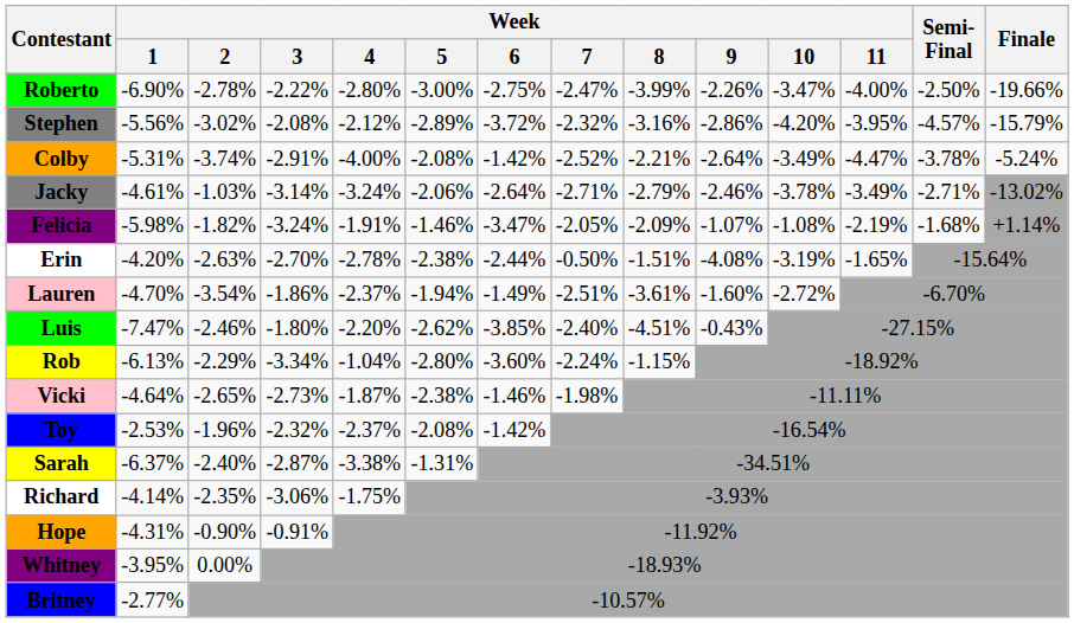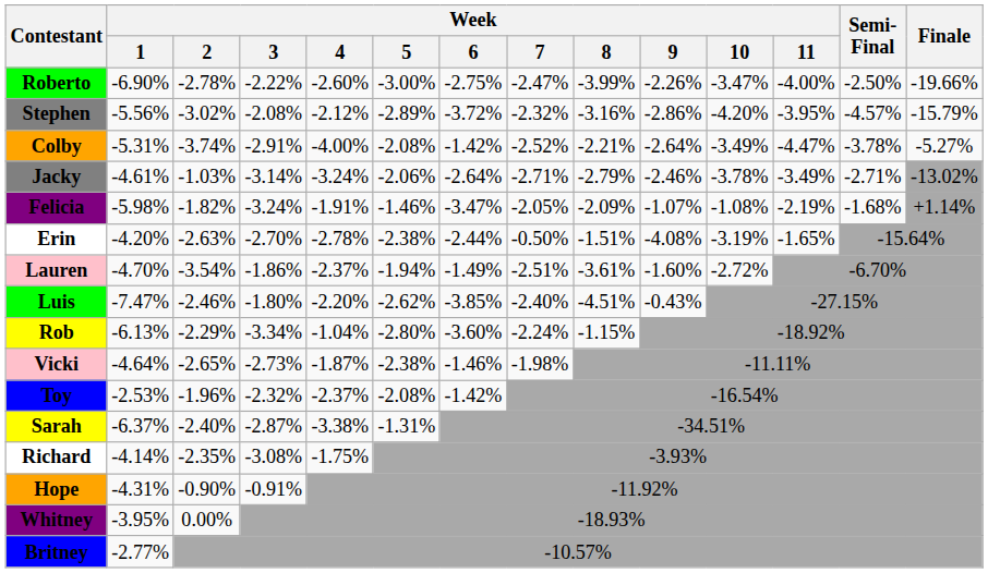 <table class="wikitable" style="text-align:center; margin:auto;">
 <tr>
 <th rowspan="2">Contestant</th>
 <th colspan="11">Week</th>
 <th rowspan="2">Semi-<br>Final</th>
 <th rowspan="2">Finale</th>
 </tr>
 <tr>
 <th>1</th>
 <th>2</th>
 <th>3</th>
 <th>4</th>
 <th>5</th>
 <th>6</th>
 <th>7</th>
 <th>8</th>
 <th>9</th>
 <th>10</th>
 <th>11</th>
 </tr>
 <tr>
 <td style="background:lime;"><span><strong>Roberto</strong></span></td>
 <td>-6.90%</td>
 <td>-2.78%</td>
 <td>-2.22%</td>
-<td>-2.80%</td>
+<td>-2.60%</td>
 <td>-3.00%</td>
 <td>-2.75%</td>
 <td>-2.47%</td>
 <td>-3.99%</td>
 <td>-2.26%</td>
 <td>-3.47%</td>
 <td>-4.00%</td>
 <td>-2.50%</td>
 <td>-19.66%</td>
 </tr>
 <tr>
 <td style="background:gray;"><span><strong>Stephen</strong></span></td>
 <td>-5.56%</td>
 <td>-3.02%</td>
 <td>-2.08%</td>
 <td>-2.12%</td>
 <td>-2.89%</td>
 <td>-3.72%</td>
 <td>-2.32%</td>
 <td>-3.16%</td>
 <td>-2.86%</td>
 <td>-4.20%</td>
 <td>-3.95%</td>
 <td>-4.57%</td>
 <td>-15.79%</td>
 </tr>
 <tr>
 <td style="background:orange;"><strong>Colby</strong></td>
 <td>-5.31%</td>
 <td>-3.74%</td>
 <td>-2.91%</td>
 <td>-4.00%</td>
 <td>-2.08%</td>
 <td>-1.42%</td>
 <td>-2.52%</td>
 <td>-2.21%</td>
 <td>-2.64%</td>
 <td>-3.49%</td>
 <td>-4.47%</td>
 <td>-3.78%</td>
-<td>-5.24%</td>
+<td>-5.27%</td>
 </tr>
 <tr>
 <td style="background:gray;"><span><strong>Jacky</strong></span></td>
 <td>-4.61%</td>
 <td>-1.03%</td>
 <td>-3.14%</td>
 <td>-3.24%</td>
 <td>-2.06%</td>
 <td>-2.64%</td>
 <td>-2.71%</td>
 <td>-2.79%</td>
 <td>-2.46%</td>
 <td>-3.78%</td>
 <td>-3.49%</td>
 <td>-2.71%</td>
 <td style="background:darkgrey;" colspan="1">-13.02%</td>
 </tr>
 <tr>
 <td style="background:purple;"><span><strong>Felicia</strong></span></td>
 <td>-5.98%</td>
 <td>-1.82%</td>
 <td>-3.24%</td>
 <td>-1.91%</td>
 <td>-1.46%</td>
 <td>-3.47%</td>
 <td>-2.05%</td>
 <td>-2.09%</td>
 <td>-1.07%</td>
 <td>-1.08%</td>
 <td>-2.19%</td>
 <td>-1.68%</td>
 <td style="background:darkgrey;" colspan="1">+1.14%</td>
 </tr>
 <tr>
 <td style="background:white;"><span><strong>Erin</strong></span></td>
 <td>-4.20%</td>
 <td>-2.63%</td>
 <td>-2.70%</td>
 <td>-2.78%</td>
 <td>-2.38%</td>
 <td>-2.44%</td>
 <td>-0.50%</td>
 <td>-1.51%</td>
 <td>-4.08%</td>
 <td>-3.19%</td>
 <td>-1.65%</td>
 <td style="background:darkgrey;" colspan="2">-15.64%</td>
 </tr>
 <tr>
 <td style="background:pink;"><span><strong>Lauren</strong></span></td>
 <td>-4.70%</td>
 <td>-3.54%</td>
 <td>-1.86%</td>
 <td>-2.37%</td>
 <td>-1.94%</td>
 <td>-1.49%</td>
 <td>-2.51%</td>
 <td>-3.61%</td>
 <td>-1.60%</td>
 <td>-2.72%</td>
 <td style="background:darkgrey;" colspan="3">-6.70%</td>
 </tr>
 <tr>
 <td style="background:lime;"><span><strong>Luis</strong></span></td>
 <td>-7.47%</td>
 <td>-2.46%</td>
 <td>-1.80%</td>
 <td>-2.20%</td>
 <td>-2.62%</td>
 <td>-3.85%</td>
 <td>-2.40%</td>
 <td>-4.51%</td>
 <td>-0.43%</td>
 <td style="background:darkgrey;" colspan="4">-27.15%</td>
 </tr>
 <tr>
 <td style="background:yellow;"><strong>Rob</strong></td>
 <td>-6.13%</td>
 <td>-2.29%</td>
 <td>-3.34%</td>
 <td>-1.04%</td>
 <td>-2.80%</td>
 <td>-3.60%</td>
 <td>-2.24%</td>
 <td>-1.15%</td>
 <td style="background:darkgrey;" colspan="5">-18.92%</td>
 </tr>
 <tr>
 <td style="background:pink;"><strong>Vicki</strong></td>
 <td>-4.64%</td>
 <td>-2.65%</td>
 <td>-2.73%</td>
 <td>-1.87%</td>
 <td>-2.38%</td>
 <td>-1.46%</td>
 <td>-1.98%</td>
 <td style="background:darkgrey;" colspan="6">-11.11%</td>
 </tr>
 <tr>
 <td style="background:blue;"><span><strong>Toy</strong></span></td>
 <td>-2.53%</td>
 <td>-1.96%</td>
 <td>-2.32%</td>
 <td>-2.37%</td>
 <td>-2.08%</td>
 <td>-1.42%</td>
 <td style="background:darkgrey;" colspan="7">-16.54%</td>
 </tr>
 <tr>
 <td style="background:yellow;"><strong>Sarah</strong></td>
 <td>-6.37%</td>
 <td>-2.40%</td>
 <td>-2.87%</td>
 <td>-3.38%</td>
 <td>-1.31%</td>
 <td style="background:darkgrey;" colspan="8">-34.51%</td>
 </tr>
 <tr>
 <td style="background:white"><span><strong>Richard</strong></span></td>
 <td>-4.14%</td>
 <td>-2.35%</td>
-<td>-3.06%</td>
+<td>-3.08%</td>
 <td>-1.75%</td>
 <td style="background:darkgrey;" colspan="9">-3.93%</td>
 </tr>
 <tr>
 <td style="background:orange;"><strong>Hope</strong></td>
 <td>-4.31%</td>
 <td>-0.90%</td>
 <td>-0.91%</td>
 <td style="background:darkgrey;" colspan="10">-11.92%</td>
 </tr>
 <tr>
 <td style="background:purple;"><span><strong>Whitney</strong></span></td>
 <td>-3.95%</td>
 <td>0.00%</td>
 <td style="background:darkgrey;" colspan="12">-18.93%</td>
 </tr>
 <tr>
 <td style="background:blue;"><span><strong>Britney</strong></span></td>
 <td>-2.77%</td>
 <td style="background:darkgrey;" colspan="12">-10.57%</td>
 </tr>
 </table>
